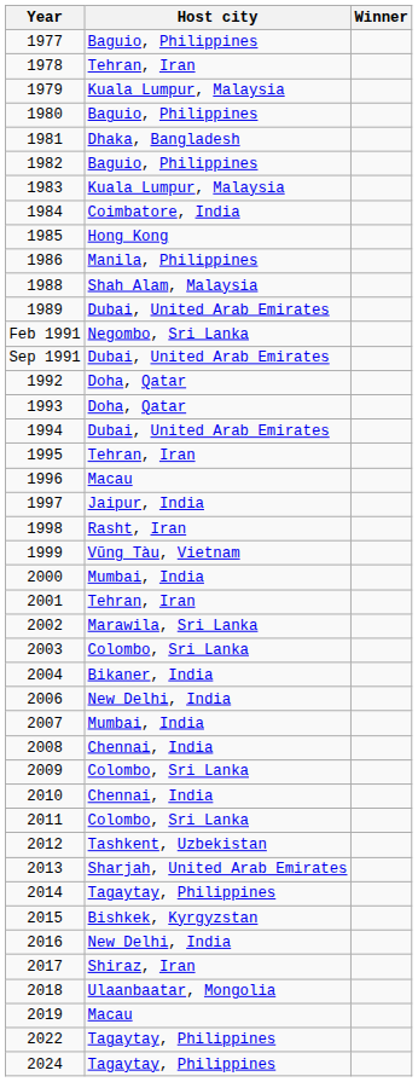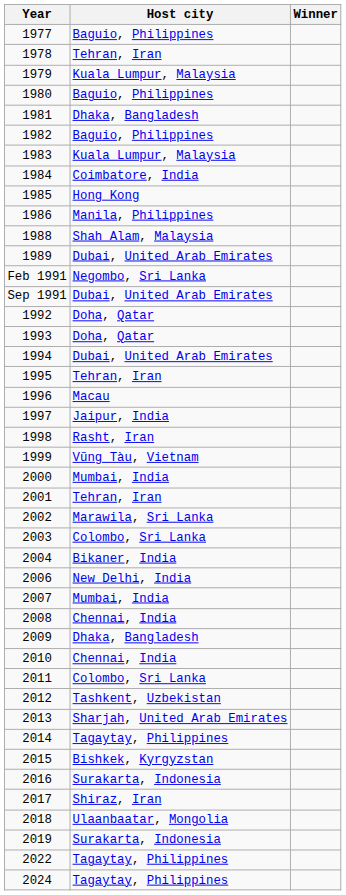 <table class="wikitable">
 <tr>
 <th>Year</th>
 <th>Host city</th>
 <th>Winner</th>
 </tr>
 <tr>
 <td align=center>1977</td>
 <td><a href='#'>Baguio</a>, <a href='#'>Philippines</a></td>
 <td></td>
 </tr>
 <tr>
 <td align=center>1978</td>
 <td><a href='#'>Tehran</a>, <a href='#'>Iran</a></td>
 <td></td>
 </tr>
 <tr>
 <td align=center>1979</td>
 <td><a href='#'>Kuala Lumpur</a>, <a href='#'>Malaysia</a></td>
 <td></td>
 </tr>
 <tr>
 <td align=center>1980</td>
 <td><a href='#'>Baguio</a>, <a href='#'>Philippines</a></td>
 <td></td>
 </tr>
 <tr>
 <td align=center>1981</td>
 <td><a href='#'>Dhaka</a>, <a href='#'>Bangladesh</a></td>
 <td></td>
 </tr>
 <tr>
 <td align=center>1982</td>
 <td><a href='#'>Baguio</a>, <a href='#'>Philippines</a></td>
 <td></td>
 </tr>
 <tr>
 <td align=center>1983</td>
 <td><a href='#'>Kuala Lumpur</a>, <a href='#'>Malaysia</a></td>
 <td></td>
 </tr>
 <tr>
 <td align=center>1984</td>
 <td><a href='#'>Coimbatore</a>, <a href='#'>India</a></td>
 <td></td>
 </tr>
 <tr>
 <td align=center>1985</td>
 <td><a href='#'>Hong Kong</a></td>
 <td></td>
 </tr>
 <tr>
 <td align=center>1986</td>
 <td><a href='#'>Manila</a>, <a href='#'>Philippines</a></td>
 <td></td>
 </tr>
 <tr>
 <td align=center>1988</td>
 <td><a href='#'>Shah Alam</a>, <a href='#'>Malaysia</a></td>
 <td></td>
 </tr>
 <tr>
 <td align=center>1989</td>
 <td><a href='#'>Dubai</a>, <a href='#'>United Arab Emirates</a></td>
 <td></td>
 </tr>
 <tr>
 <td align=center>Feb 1991</td>
 <td><a href='#'>Negombo</a>, <a href='#'>Sri Lanka</a></td>
 <td></td>
 </tr>
 <tr>
 <td align=center>Sep 1991</td>
 <td><a href='#'>Dubai</a>, <a href='#'>United Arab Emirates</a></td>
 <td></td>
 </tr>
 <tr>
 <td align=center>1992</td>
 <td><a href='#'>Doha</a>, <a href='#'>Qatar</a></td>
 <td></td>
 </tr>
 <tr>
 <td align=center>1993</td>
 <td><a href='#'>Doha</a>, <a href='#'>Qatar</a></td>
 <td></td>
 </tr>
 <tr>
 <td align=center>1994</td>
 <td><a href='#'>Dubai</a>, <a href='#'>United Arab Emirates</a></td>
 <td></td>
 </tr>
 <tr>
 <td align=center>1995</td>
 <td><a href='#'>Tehran</a>, <a href='#'>Iran</a></td>
 <td></td>
 </tr>
 <tr>
 <td align=center>1996</td>
 <td><a href='#'>Macau</a></td>
 <td></td>
 </tr>
 <tr>
 <td align=center>1997</td>
 <td><a href='#'>Jaipur</a>, <a href='#'>India</a></td>
 <td></td>
 </tr>
 <tr>
 <td align=center>1998</td>
 <td><a href='#'>Rasht</a>, <a href='#'>Iran</a></td>
 <td></td>
 </tr>
 <tr>
 <td align=center>1999</td>
 <td><a href='#'>Vũng Tàu</a>, <a href='#'>Vietnam</a></td>
 <td></td>
 </tr>
 <tr>
 <td align=center>2000</td>
 <td><a href='#'>Mumbai</a>, <a href='#'>India</a></td>
 <td></td>
 </tr>
 <tr>
 <td align=center>2001</td>
 <td><a href='#'>Tehran</a>, <a href='#'>Iran</a></td>
 <td></td>
 </tr>
 <tr>
 <td align=center>2002</td>
 <td><a href='#'>Marawila</a>, <a href='#'>Sri Lanka</a></td>
 <td></td>
 </tr>
 <tr>
 <td align=center>2003</td>
 <td><a href='#'>Colombo</a>, <a href='#'>Sri Lanka</a></td>
 <td></td>
 </tr>
 <tr>
 <td align=center>2004</td>
 <td><a href='#'>Bikaner</a>, <a href='#'>India</a></td>
 <td></td>
 </tr>
 <tr>
 <td align=center>2006</td>
 <td><a href='#'>New Delhi</a>, <a href='#'>India</a></td>
 <td></td>
 </tr>
 <tr>
 <td align=center>2007</td>
 <td><a href='#'>Mumbai</a>, <a href='#'>India</a></td>
 <td></td>
 </tr>
 <tr>
 <td align=center>2008</td>
 <td><a href='#'>Chennai</a>, <a href='#'>India</a></td>
 <td></td>
 </tr>
 <tr>
 <td align=center>2009</td>
-<td><a href='#'>Colombo</a>, <a href='#'>Sri Lanka</a></td>
+<td><a href='#'>Dhaka</a>, <a href='#'>Bangladesh</a></td>
 <td></td>
 </tr>
 <tr>
 <td align=center>2010</td>
 <td><a href='#'>Chennai</a>, <a href='#'>India</a></td>
 <td></td>
 </tr>
 <tr>
 <td align=center>2011</td>
 <td><a href='#'>Colombo</a>, <a href='#'>Sri Lanka</a></td>
 <td></td>
 </tr>
 <tr>
 <td align=center>2012</td>
 <td><a href='#'>Tashkent</a>, <a href='#'>Uzbekistan</a></td>
 <td></td>
 </tr>
 <tr>
 <td align=center>2013</td>
 <td><a href='#'>Sharjah</a>, <a href='#'>United Arab Emirates</a></td>
 <td></td>
 </tr>
 <tr>
 <td align=center>2014</td>
 <td><a href='#'>Tagaytay</a>, <a href='#'>Philippines</a></td>
 <td></td>
 </tr>
 <tr>
 <td align=center>2015</td>
 <td><a href='#'>Bishkek</a>, <a href='#'>Kyrgyzstan</a></td>
 <td></td>
 </tr>
 <tr>
 <td align=center>2016</td>
-<td><a href='#'>New Delhi</a>, <a href='#'>India</a></td>
+<td><a href='#'>Surakarta</a>, <a href='#'>Indonesia</a></td>
 <td></td>
 </tr>
 <tr>
 <td align=center>2017</td>
 <td><a href='#'>Shiraz</a>, <a href='#'>Iran</a></td>
 <td></td>
 </tr>
 <tr>
 <td align=center>2018</td>
 <td><a href='#'>Ulaanbaatar</a>, <a href='#'>Mongolia</a></td>
 <td></td>
 </tr>
 <tr>
 <td align=center>2019</td>
-<td><a href='#'>Macau</a></td>
+<td><a href='#'>Surakarta</a>, <a href='#'>Indonesia</a></td>
 <td></td>
 </tr>
 <tr>
 <td align=center>2022</td>
 <td><a href='#'>Tagaytay</a>, <a href='#'>Philippines</a></td>
 <td></td>
 </tr>
 <tr>
 <td align=center>2024</td>
 <td><a href='#'>Tagaytay</a>, <a href='#'>Philippines</a></td>
 <td></td>
 </tr>
 </table>
